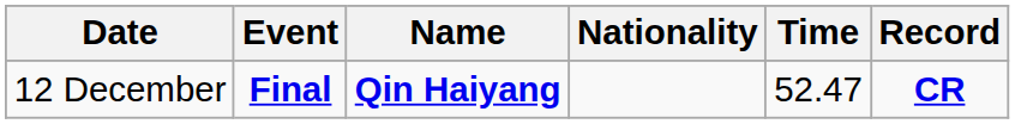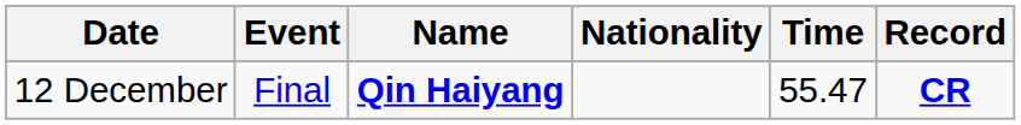 <table class="wikitable" style=text-align:center>
 <tr>
 <th>Date</th>
 <th>Event</th>
 <th>Name</th>
 <th>Nationality</th>
 <th>Time</th>
 <th>Record</th>
 </tr>
 <tr>
 <td>12 December</td>
-<td><strong><a href='#'>Final</a></strong></td>
+<td><a href='#'>Final</a></td>
 <td align=left><strong><a href='#'>Qin Haiyang</a></strong></td>
 <td align=left></td>
-<td>52.47</td>
+<td>55.47</td>
 <td><a href='#'><strong>CR</strong></a></td>
 </tr>
 </table>
